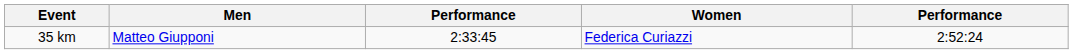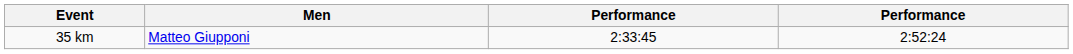 <table class="wikitable" width=70% style="font-size:90%; text-align:center;">
 <tr>
 <th>Event</th>
 <th>Men</th>
 <th>Performance</th>
-<th>Women</th>
 <th>Performance</th>
 </tr>
 <tr>
 <td>35 km</td>
 <td align=left><a href='#'>Matteo Giupponi</a></td>
 <td>2:33:45</td>
-<td align=left><a href='#'>Federica Curiazzi</a></td>
 <td>2:52:24</td>
 </tr>
 </table>
